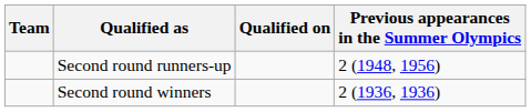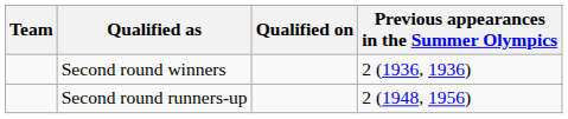 <table class="wikitable sortable">
 <tr>
 <th>Team</th>
 <th>Qualified as</th>
 <th>Qualified on</th>
 <th data-sort-type="number">Previous appearances<br>in the <a href='#'>Summer Olympics</a></th>
 </tr>
 <tr>
 <td></td>
+<td>Second round winners</td>
+<td></td>
+<td>2 (<a href='#'>1936</a>, <a href='#'>1936</a>)</td>
+</tr>
+<tr>
+<td></td>
 <td>Second round runners-up</td>
 <td></td>
 <td>2 (<a href='#'>1948</a>, <a href='#'>1956</a>)</td>
 </tr>
-<tr>
-<td></td>
-<td>Second round winners</td>
-<td></td>
-<td>2 (<a href='#'>1936</a>, <a href='#'>1936</a>)</td>
-</tr>
 </table>
